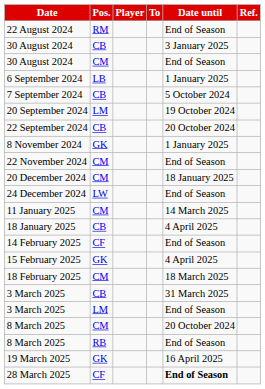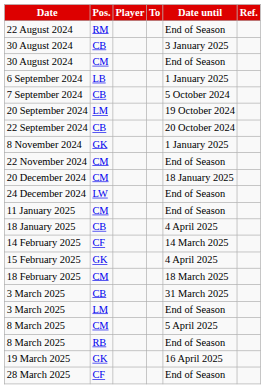 <table class="wikitable plainrowheaders sortable">
 <tr>
 <th style="background:#DD0000;color:#fff;">Date</th>
 <th style="background:#DD0000;color:#fff;">Pos.</th>
 <th style="background:#DD0000;color:#fff;">Player</th>
 <th style="background:#DD0000;color:#fff;">To</th>
 <th style="background:#DD0000;color:#fff;">Date until</th>
 <th style="background:#DD0000;color:#fff;">Ref.</th>
 </tr>
 <tr>
 <td>22 August 2024</td>
 <td><a href='#'>RM</a></td>
 <td></td>
 <td></td>
 <td>End of Season</td>
 <td></td>
 </tr>
 <tr>
 <td>30 August 2024</td>
 <td><a href='#'>CB</a></td>
 <td></td>
 <td></td>
 <td>3 January 2025</td>
 <td></td>
 </tr>
 <tr>
 <td>30 August 2024</td>
 <td><a href='#'>CM</a></td>
 <td></td>
 <td></td>
 <td>End of Season</td>
 <td></td>
 </tr>
 <tr>
 <td>6 September 2024</td>
 <td><a href='#'>LB</a></td>
 <td></td>
 <td></td>
 <td>1 January 2025</td>
 <td></td>
 </tr>
 <tr>
 <td>7 September 2024</td>
 <td><a href='#'>CB</a></td>
 <td></td>
 <td></td>
 <td>5 October 2024</td>
 <td></td>
 </tr>
 <tr>
 <td>20 September 2024</td>
 <td><a href='#'>LM</a></td>
 <td></td>
 <td></td>
 <td>19 October 2024</td>
 <td></td>
 </tr>
 <tr>
 <td>22 September 2024</td>
 <td><a href='#'>CB</a></td>
 <td></td>
 <td></td>
 <td>20 October 2024</td>
 <td></td>
 </tr>
 <tr>
 <td>8 November 2024</td>
 <td><a href='#'>GK</a></td>
 <td></td>
 <td></td>
 <td>1 January 2025</td>
 <td></td>
 </tr>
 <tr>
 <td>22 November 2024</td>
 <td><a href='#'>CM</a></td>
 <td></td>
 <td></td>
 <td>End of Season</td>
 <td></td>
 </tr>
 <tr>
 <td>20 December 2024</td>
 <td><a href='#'>CM</a></td>
 <td></td>
 <td></td>
 <td>18 January 2025</td>
 <td></td>
 </tr>
 <tr>
 <td>24 December 2024</td>
 <td><a href='#'>LW</a></td>
 <td></td>
 <td></td>
 <td>End of Season</td>
 <td></td>
 </tr>
 <tr>
 <td>11 January 2025</td>
 <td><a href='#'>CM</a></td>
 <td></td>
 <td></td>
-<td>14 March 2025</td>
+<td>End of Season</td>
 <td></td>
 </tr>
 <tr>
 <td>18 January 2025</td>
 <td><a href='#'>CB</a></td>
 <td></td>
 <td></td>
 <td>4 April 2025</td>
 <td></td>
 </tr>
 <tr>
 <td>14 February 2025</td>
 <td><a href='#'>CF</a></td>
 <td></td>
 <td></td>
-<td>End of Season</td>
+<td>14 March 2025</td>
 <td></td>
 </tr>
 <tr>
 <td>15 February 2025</td>
 <td><a href='#'>GK</a></td>
 <td></td>
 <td></td>
 <td>4 April 2025</td>
 <td></td>
 </tr>
 <tr>
 <td>18 February 2025</td>
 <td><a href='#'>CM</a></td>
 <td></td>
 <td></td>
 <td>18 March 2025</td>
 <td></td>
 </tr>
 <tr>
 <td>3 March 2025</td>
 <td><a href='#'>CB</a></td>
 <td></td>
 <td></td>
 <td>31 March 2025</td>
 <td></td>
 </tr>
 <tr>
 <td>3 March 2025</td>
 <td><a href='#'>LM</a></td>
 <td></td>
 <td></td>
 <td>End of Season</td>
 <td></td>
 </tr>
 <tr>
 <td>8 March 2025</td>
 <td><a href='#'>CM</a></td>
 <td></td>
 <td></td>
-<td>20 October 2024</td>
+<td>5 April 2025</td>
 <td></td>
 </tr>
 <tr>
 <td>8 March 2025</td>
 <td><a href='#'>RB</a></td>
 <td></td>
 <td></td>
 <td>End of Season</td>
 <td></td>
 </tr>
 <tr>
 <td>19 March 2025</td>
 <td><a href='#'>GK</a></td>
 <td></td>
 <td></td>
 <td>16 April 2025</td>
 <td></td>
 </tr>
 <tr>
 <td>28 March 2025</td>
 <td><a href='#'>CF</a></td>
 <td></td>
 <td></td>
-<td><strong>End of Season</strong></td>
+<td>End of Season</td>
 <td></td>
 </tr>
 </table>
